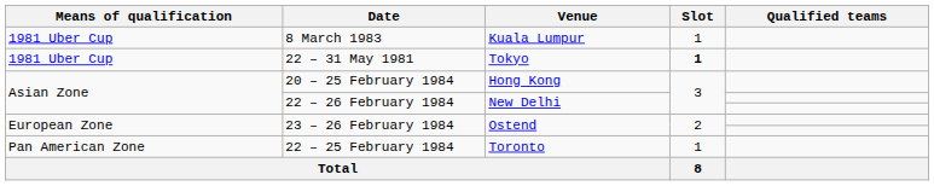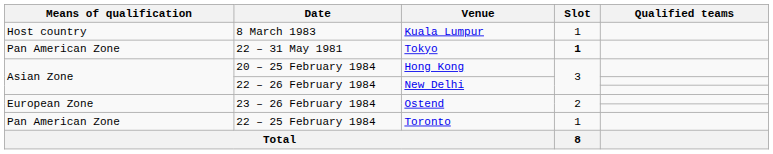 <table class="wikitable" width="900">
 <tr>
 <th width="30%">Means of qualification</th>
 <th width="22%">Date</th>
 <th width="20%">Venue</th>
 <th width="6%">Slot</th>
 <th width="22%">Qualified teams</th>
 </tr>
 <tr>
-<td><a href='#'>1981 Uber Cup</a></td>
+<td>Host country</td>
 <td>8 March 1983</td>
 <td><a href='#'>Kuala Lumpur</a></td>
 <td align="center">1</td>
 <td></td>
 </tr>
 <tr>
-<td><a href='#'>1981 Uber Cup</a></td>
+<td>Pan American Zone</td>
 <td>22 – 31 May 1981</td>
 <td><a href='#'>Tokyo</a></td>
 <td align="center"><strong>1</strong></td>
 <td></td>
 </tr>
 <tr>
 <td rowspan="3">Asian Zone</td>
 <td>20 – 25 February 1984</td>
 <td><a href='#'>Hong Kong</a></td>
 <td rowspan="3" align="center">3</td>
 <td></td>
 </tr>
 <tr>
 <td rowspan="2">22 – 26 February 1984</td>
 <td rowspan="2"><a href='#'>New Delhi</a></td>
 <td></td>
 </tr>
 <tr>
 <td></td>
 </tr>
 <tr>
 <td rowspan="2">European Zone</td>
 <td rowspan="2">23 – 26 February 1984</td>
 <td rowspan="2"><a href='#'>Ostend</a></td>
 <td rowspan="2"  align="center">2</td>
 <td></td>
 </tr>
 <tr>
 <td></td>
 </tr>
 <tr>
 <td>Pan American Zone</td>
 <td>22 – 25 February 1984</td>
 <td><a href='#'>Toronto</a></td>
 <td align="center">1</td>
 <td></td>
 </tr>
 <tr>
 <th colspan="3">Total</th>
 <th>8</th>
 <th></th>
 </tr>
 </table>
